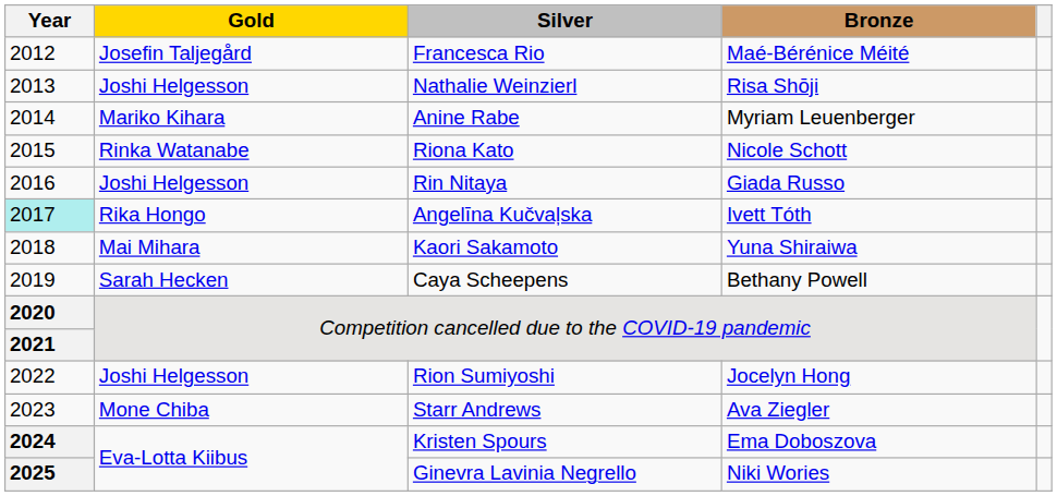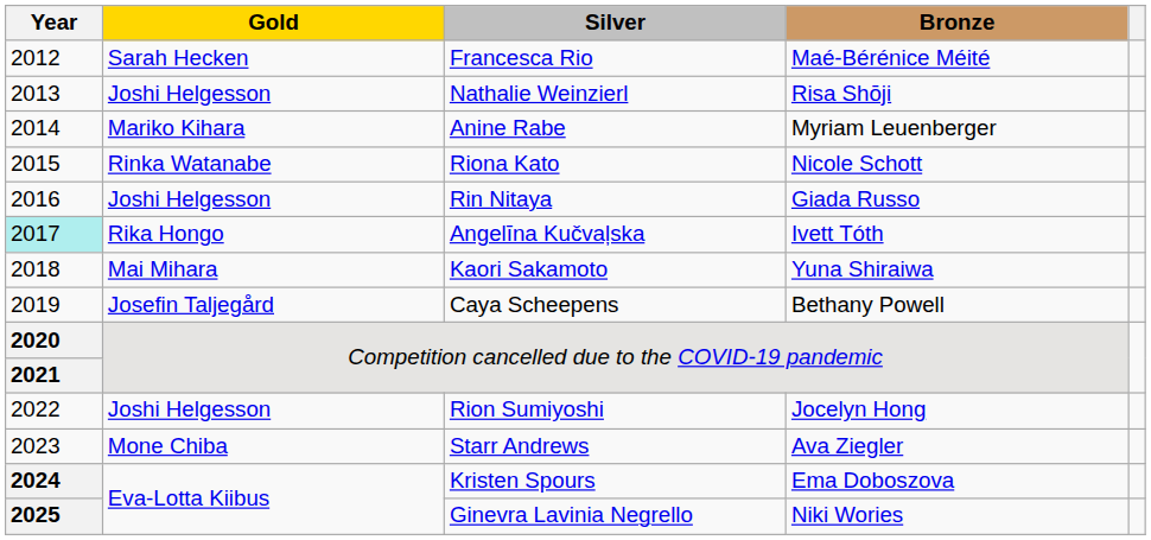 <table class="wikitable unsortable" style="text-align:left; width:65%">
 <tr>
 <th scope="col" style="text-align:center">Year</th>
 <th scope="col" style="text-align:center; width:30%; background:gold">Gold</th>
 <th scope="col" style="text-align:center; width:30%; background:silver">Silver</th>
 <th scope="col" style="text-align:center; width:30%; background:#c96">Bronze</th>
 <th scope="col" style="text-align:center"></th>
 </tr>
 <tr>
 <td>2012</td>
-<td> <a href='#'>Josefin Taljegård</a></td>
+<td> <a href='#'>Sarah Hecken</a></td>
 <td> <a href='#'>Francesca Rio</a></td>
 <td> <a href='#'>Maé-Bérénice Méité</a></td>
 <td></td>
 </tr>
 <tr>
 <td>2013</td>
 <td> <a href='#'>Joshi Helgesson</a></td>
 <td> <a href='#'>Nathalie Weinzierl</a></td>
 <td> <a href='#'>Risa Shōji</a></td>
 <td></td>
 </tr>
 <tr>
 <td>2014</td>
 <td> <a href='#'>Mariko Kihara</a></td>
 <td> <a href='#'>Anine Rabe</a></td>
 <td> Myriam Leuenberger</td>
 <td></td>
 </tr>
 <tr>
 <td>2015</td>
 <td> <a href='#'>Rinka Watanabe</a></td>
 <td> <a href='#'>Riona Kato</a></td>
 <td> <a href='#'>Nicole Schott</a></td>
 <td></td>
 </tr>
 <tr>
 <td>2016</td>
 <td> <a href='#'>Joshi Helgesson</a></td>
 <td> <a href='#'>Rin Nitaya</a></td>
 <td> <a href='#'>Giada Russo</a></td>
 <td></td>
 </tr>
 <tr>
 <td style="background: paleturquoise;">2017</td>
 <td> <a href='#'>Rika Hongo</a></td>
 <td> <a href='#'>Angelīna Kučvaļska</a></td>
 <td> <a href='#'>Ivett Tóth</a></td>
 <td></td>
 </tr>
 <tr>
 <td>2018</td>
 <td> <a href='#'>Mai Mihara</a></td>
 <td> <a href='#'>Kaori Sakamoto</a></td>
 <td> <a href='#'>Yuna Shiraiwa</a></td>
 <td></td>
 </tr>
 <tr>
 <td>2019</td>
-<td> <a href='#'>Sarah Hecken</a></td>
+<td> <a href='#'>Josefin Taljegård</a></td>
 <td> Caya Scheepens</td>
 <td> Bethany Powell</td>
 <td></td>
 </tr>
 <tr>
 <th scope="row" style="text-align:left">2020</th>
 <td colspan="3" rowspan="2" align="center" bgcolor="e5e4e2"><em>Competition cancelled due to the <a href='#'>COVID-19 pandemic</a></em></td>
 <td rowspan="2"></td>
 </tr>
 <tr>
 <th scope="row" style="text-align:left">2021</th>
 </tr>
 <tr>
 <td>2022</td>
 <td> <a href='#'>Joshi Helgesson</a></td>
 <td> <a href='#'>Rion Sumiyoshi</a></td>
 <td> <a href='#'>Jocelyn Hong</a></td>
 <td></td>
 </tr>
 <tr>
 <td>2023</td>
 <td> <a href='#'>Mone Chiba</a></td>
 <td> <a href='#'>Starr Andrews</a></td>
 <td> <a href='#'>Ava Ziegler</a></td>
 <td></td>
 </tr>
 <tr>
 <th scope="row" style="text-align:left">2024</th>
 <td rowspan="2"> <a href='#'>Eva-Lotta Kiibus</a></td>
 <td> <a href='#'>Kristen Spours</a></td>
 <td> <a href='#'>Ema Doboszova</a></td>
 <td></td>
 </tr>
 <tr>
 <th scope="row" style="text-align:left">2025</th>
 <td> <a href='#'>Ginevra Lavinia Negrello</a></td>
 <td> <a href='#'>Niki Wories</a></td>
 <td></td>
 </tr>
 </table>
